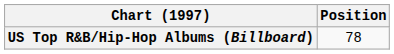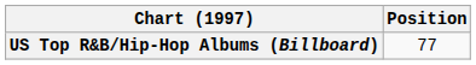 <table class="wikitable plainrowheaders" style="text-align:center">
 <tr>
 <th scope="col">Chart (1997)</th>
 <th scope="col">Position</th>
 </tr>
 <tr>
 <th scope="row">US Top R&B/Hip-Hop Albums (<em>Billboard</em>)</th>
-<td>78</td>
+<td>77</td>
 </tr>
 </table>
